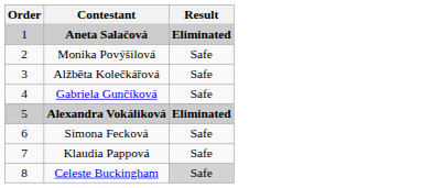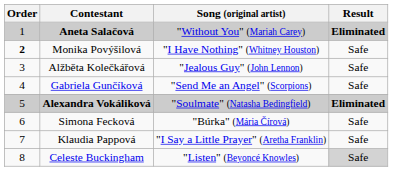 <table class="wikitable plainrowheaders" style="text-align:center;">
 <tr>
 <th scope="col">Order</th>
 <th scope="col">Contestant</th>
+<th scope="col">Song <small>(original artist)</small></th>
 <th scope="col">Result</th>
 </tr>
 <tr style="background:#ccc;">
 <td>1</td>
 <td><strong>Aneta Salačová</strong></td>
+<td>"<a href='#'>Without You</a>" <small>(<a href='#'>Mariah Carey</a>)</small></td>
 <td><strong>Eliminated</strong></td>
 </tr>
 <tr>
-<td>2</td>
+<td><strong>2</strong></td>
 <td>Monika Povýšilová</td>
+<td>"<a href='#'>I Have Nothing</a>" <small>(<a href='#'>Whitney Houston</a>)</small></td>
 <td>Safe</td>
 </tr>
 <tr>
 <td>3</td>
 <td>Alžběta Kolečkářová</td>
+<td>"<a href='#'>Jealous Guy</a>" <small>(<a href='#'>John Lennon</a>)</small></td>
 <td>Safe</td>
 </tr>
 <tr>
 <td>4</td>
 <td><a href='#'>Gabriela Gunčíková</a></td>
+<td>"<a href='#'>Send Me an Angel</a>" <small>(<a href='#'>Scorpions</a>)</small></td>
 <td>Safe</td>
 </tr>
 <tr style="background:#ccc;">
 <td>5</td>
 <td><strong>Alexandra Vokáliková</strong></td>
+<td>"<a href='#'>Soulmate</a>" <small>(<a href='#'>Natasha Bedingfield</a>)</small></td>
 <td><strong>Eliminated</strong></td>
 </tr>
 <tr>
 <td>6</td>
 <td>Simona Fecková</td>
+<td>"Búrka" <small>(<a href='#'>Mária Čírová</a>)</small></td>
 <td>Safe</td>
 </tr>
 <tr>
 <td>7</td>
 <td>Klaudia Pappová</td>
+<td>"<a href='#'>I Say a Little Prayer</a>" <small>(<a href='#'>Aretha Franklin</a>)</small></td>
 <td>Safe</td>
 </tr>
 <tr>
 <td>8</td>
 <td><a href='#'>Celeste Buckingham</a></td>
+<td>"<a href='#'>Listen</a>" <small>(<a href='#'>Beyoncé Knowles</a>)</small></td>
 <td style="background: lightgrey;">Safe</td>
 </tr>
 </table>
